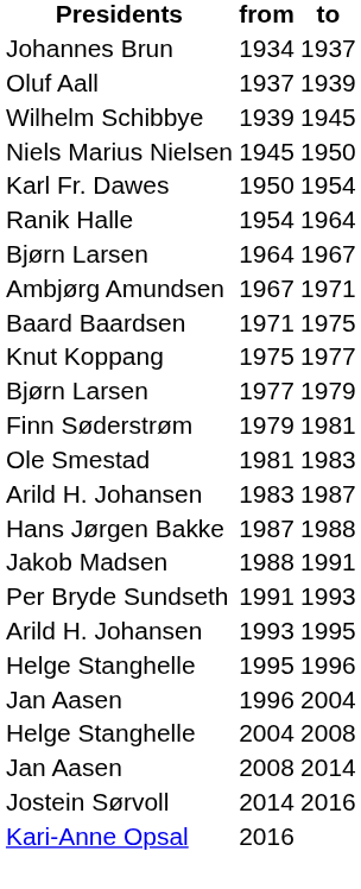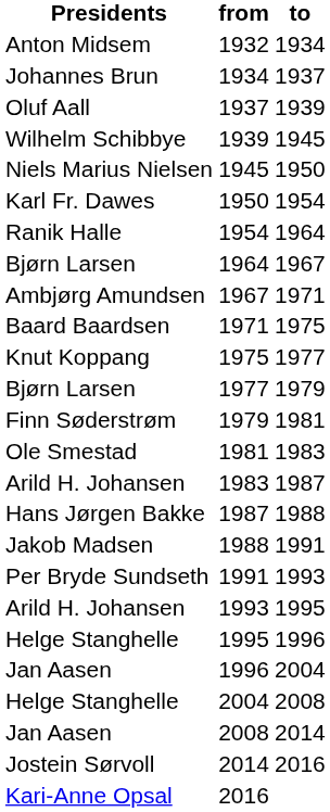 <table>
 <tr>
 <th>Presidents</th>
 <th>from</th>
 <th>to</th>
+</tr>
+<tr>
+<td>Anton Midsem</td>
+<td>1932</td>
+<td>1934</td>
 </tr>
 <tr>
 <td>Johannes Brun</td>
 <td>1934</td>
 <td>1937</td>
 </tr>
 <tr>
 <td>Oluf Aall</td>
 <td>1937</td>
 <td>1939</td>
 </tr>
 <tr>
 <td>Wilhelm Schibbye</td>
 <td>1939</td>
 <td>1945</td>
 </tr>
 <tr>
 <td>Niels Marius Nielsen</td>
 <td>1945</td>
 <td>1950</td>
 </tr>
 <tr>
 <td>Karl Fr. Dawes</td>
 <td>1950</td>
 <td>1954</td>
 </tr>
 <tr>
 <td>Ranik Halle</td>
 <td>1954</td>
 <td>1964</td>
 </tr>
 <tr>
 <td>Bjørn Larsen</td>
 <td>1964</td>
 <td>1967</td>
 </tr>
 <tr>
 <td>Ambjørg Amundsen</td>
 <td>1967</td>
 <td>1971</td>
 </tr>
 <tr>
 <td>Baard Baardsen</td>
 <td>1971</td>
 <td>1975</td>
 </tr>
 <tr>
 <td>Knut Koppang</td>
 <td>1975</td>
 <td>1977</td>
 </tr>
 <tr>
 <td>Bjørn Larsen</td>
 <td>1977</td>
 <td>1979</td>
 </tr>
 <tr>
 <td>Finn Søderstrøm</td>
 <td>1979</td>
 <td>1981</td>
 </tr>
 <tr>
 <td>Ole Smestad</td>
 <td>1981</td>
 <td>1983</td>
 </tr>
 <tr>
 <td>Arild H. Johansen</td>
 <td>1983</td>
 <td>1987</td>
 </tr>
 <tr>
 <td>Hans Jørgen Bakke</td>
 <td>1987</td>
 <td>1988</td>
 </tr>
 <tr>
 <td>Jakob Madsen</td>
 <td>1988</td>
 <td>1991</td>
 </tr>
 <tr>
 <td>Per Bryde Sundseth</td>
 <td>1991</td>
 <td>1993</td>
 </tr>
 <tr>
 <td>Arild H. Johansen</td>
 <td>1993</td>
 <td>1995</td>
 </tr>
 <tr>
 <td>Helge Stanghelle</td>
 <td>1995</td>
 <td>1996</td>
 </tr>
 <tr>
 <td>Jan Aasen</td>
 <td>1996</td>
 <td>2004</td>
 </tr>
 <tr>
 <td>Helge Stanghelle</td>
 <td>2004</td>
 <td>2008</td>
 </tr>
 <tr>
 <td>Jan Aasen</td>
 <td>2008</td>
 <td>2014</td>
 </tr>
 <tr>
 <td>Jostein Sørvoll</td>
 <td>2014</td>
 <td>2016</td>
 </tr>
 <tr>
 <td><a href='#'>Kari-Anne Opsal</a></td>
 <td>2016</td>
 </tr>
 <tr>
 </tr>
 </table>
